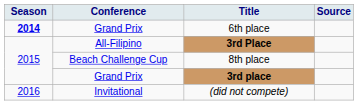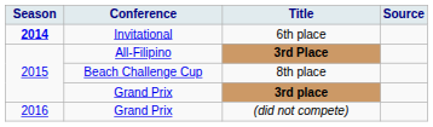 <table class="wikitable">
 <tr>
 <th width=70px style="background:#E1EBEE; color:navy; text-align: center"><strong>Season</strong></th>
 <th width=200px style="background:#E1EBEE; color:navy">Conference</th>
 <th width=200px style="background:#E1EBEE; color:navy">Title</th>
 <th width=50px style="background:#E1EBEE; color:navy">Source</th>
 </tr>
 <tr align=center>
 <td rowspan=1><strong><a href='#'>2014</a></strong></td>
-<td><a href='#'>Grand Prix</a></td>
+<td><a href='#'>Invitational</a></td>
 <td>6th place</td>
 <td></td>
 </tr>
 <tr align=center>
 <td rowspan="3"><a href='#'>2015</a></td>
 <td><a href='#'>All-Filipino</a></td>
 <td style="background:#c96;"><strong>3rd Place</strong></td>
 <td></td>
 </tr>
 <tr align=center>
 <td><a href='#'>Beach Challenge Cup</a></td>
 <td>8th place</td>
 <td></td>
 </tr>
 <tr align=center>
 <td><a href='#'>Grand Prix</a></td>
 <td style="background:#c96;"><strong>3rd place</strong></td>
 <td></td>
 </tr>
 <tr align=center>
 <td><a href='#'>2016</a></td>
-<td><a href='#'>Invitational</a></td>
+<td><a href='#'>Grand Prix</a></td>
 <td><em>(did not compete)</em></td>
 <td></td>
 </tr>
 </table>
